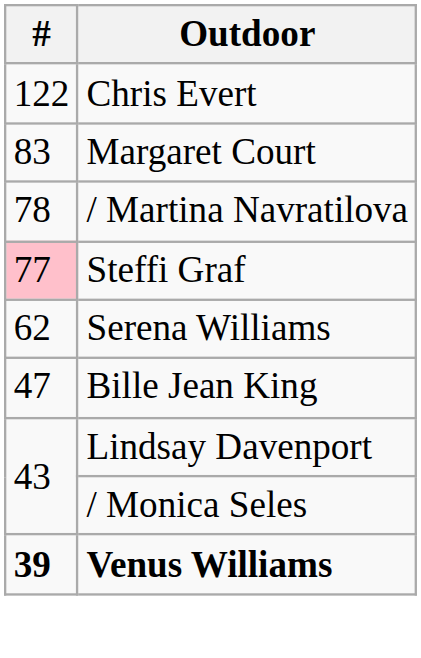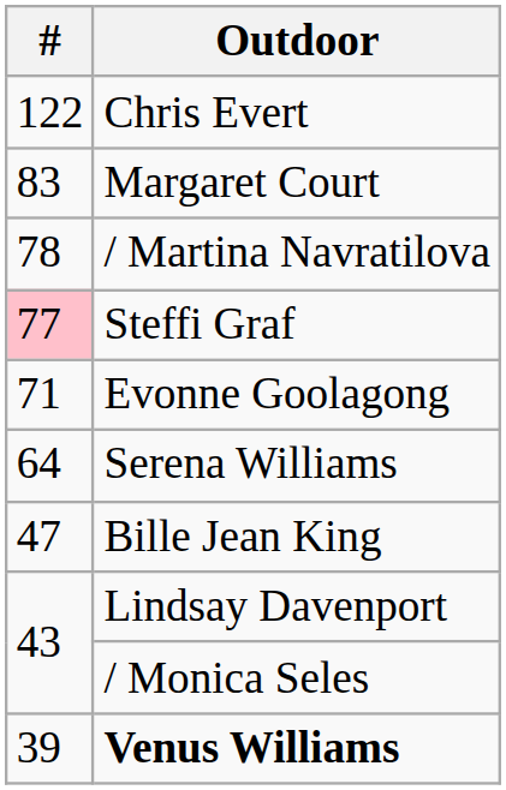 <table class=wikitable>
 <tr>
 <th>#</th>
 <th>Outdoor</th>
 </tr>
 <tr>
 <td>122</td>
 <td>  Chris Evert</td>
 </tr>
 <tr>
 <td>83</td>
 <td> Margaret Court</td>
 </tr>
 <tr>
 <td>78</td>
 <td>/ Martina Navratilova</td>
 </tr>
 <tr>
 <td style="background: pink;">77</td>
 <td> Steffi Graf</td>
 </tr>
 <tr>
-<td>62</td>
+<td>71</td>
+<td> Evonne Goolagong</td>
+</tr>
+<tr>
+<td>64</td>
 <td> Serena Williams</td>
 </tr>
 <tr>
 <td>47</td>
 <td> Bille Jean King</td>
 </tr>
 <tr>
 <td rowspan="2">43</td>
 <td> Lindsay Davenport</td>
 </tr>
 <tr>
 <td>/ Monica Seles</td>
 </tr>
 <tr>
-<td><strong>39</strong></td>
+<td>39</td>
 <td> <strong>Venus Williams</strong></td>
 </tr>
 </table>
